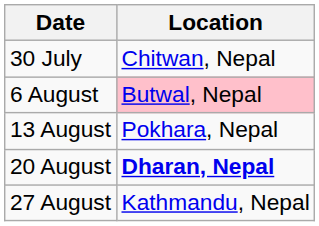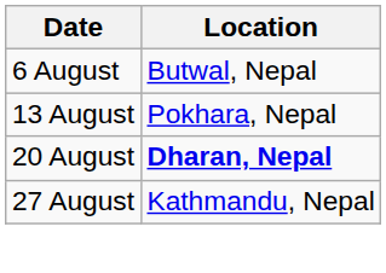 <table class="wikitable">
 <tr>
 <th>Date</th>
 <th>Location</th>
 </tr>
 <tr>
-<td>30 July</td>
-<td><a href='#'>Chitwan</a>, Nepal</td>
-</tr>
-<tr>
 <td>6 August</td>
-<td style="background: pink;"><a href='#'>Butwal</a>, Nepal</td>
+<td><a href='#'>Butwal</a>, Nepal</td>
 </tr>
 <tr>
 <td>13 August</td>
 <td><a href='#'>Pokhara</a>, Nepal</td>
 </tr>
 <tr>
 <td>20 August</td>
 <td><strong><a href='#'>Dharan, Nepal</a></strong></td>
 </tr>
 <tr>
 <td>27 August</td>
 <td><a href='#'>Kathmandu</a>, Nepal</td>
 </tr>
 </table>
